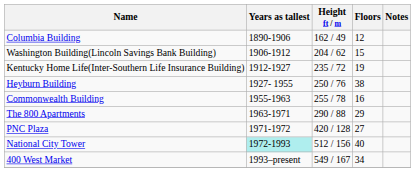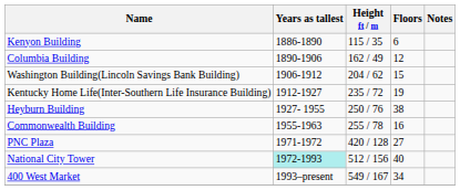 <table class="wikitable sortable">
 <tr>
 <th>Name</th>
 <th>Years as tallest</th>
 <th>Height<br><small><a href='#'>ft</a> / <a href='#'>m</a></small></th>
 <th>Floors</th>
 <th>Notes</th>
+</tr>
+<tr>
+<td><a href='#'>Kenyon Building</a></td>
+<td>1886-1890</td>
+<td>115 / 35</td>
+<td>6</td>
+<td></td>
 </tr>
 <tr>
 <td><a href='#'>Columbia Building</a></td>
 <td>1890-1906</td>
 <td>162 / 49</td>
 <td>12</td>
 <td></td>
 </tr>
 <tr>
 <td>Washington Building(Lincoln Savings Bank Building)</td>
 <td>1906-1912</td>
 <td>204 / 62</td>
 <td>15</td>
 <td></td>
 </tr>
 <tr>
 <td>Kentucky Home Life(Inter-Southern Life Insurance Building)</td>
 <td>1912-1927</td>
 <td>235 / 72</td>
 <td>19</td>
 <td></td>
 </tr>
 <tr>
 <td><a href='#'>Heyburn Building</a></td>
 <td>1927- 1955</td>
 <td>250 / 76</td>
 <td>38</td>
 <td></td>
 </tr>
 <tr>
 <td><a href='#'>Commonwealth Building</a></td>
 <td>1955-1963</td>
 <td>255 / 78</td>
 <td>16</td>
 <td></td>
 </tr>
 <tr>
-<td><a href='#'>The 800 Apartments</a></td>
-<td>1963-1971</td>
-<td>290 / 88</td>
-<td>29</td>
-<td></td>
-</tr>
-<tr>
 <td><a href='#'>PNC Plaza</a></td>
 <td>1971-1972</td>
 <td>420 / 128</td>
 <td>27</td>
 <td></td>
 </tr>
 <tr>
 <td><a href='#'>National City Tower</a></td>
 <td style="background: paleturquoise;">1972-1993</td>
 <td>512 / 156</td>
 <td>40</td>
 <td></td>
 </tr>
 <tr>
 <td><a href='#'>400 West Market</a></td>
 <td>1993–present</td>
 <td>549 / 167</td>
 <td>34</td>
 <td></td>
 </tr>
 <tr>
 </tr>
 </table>
